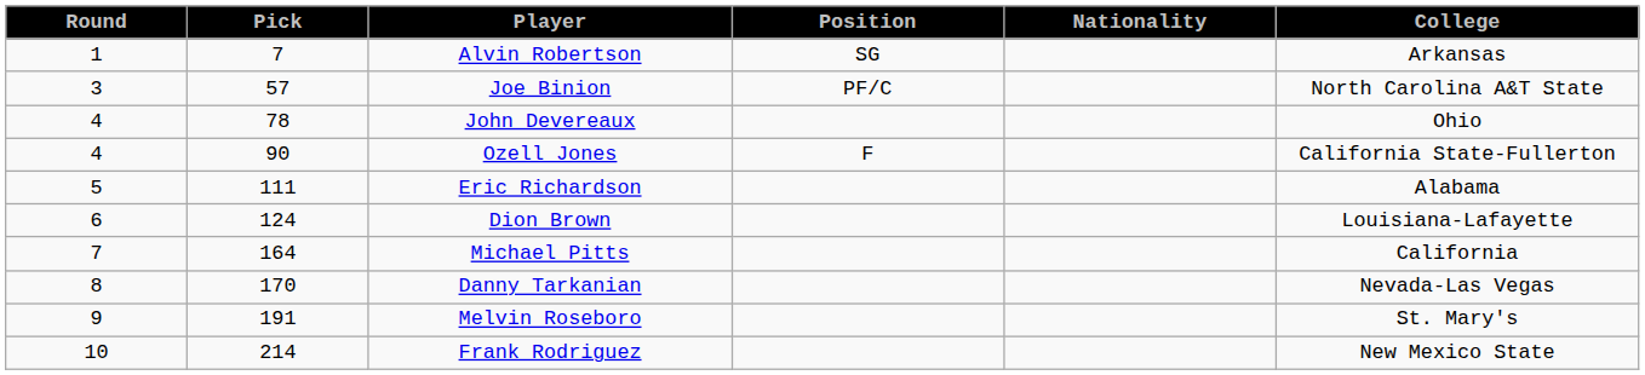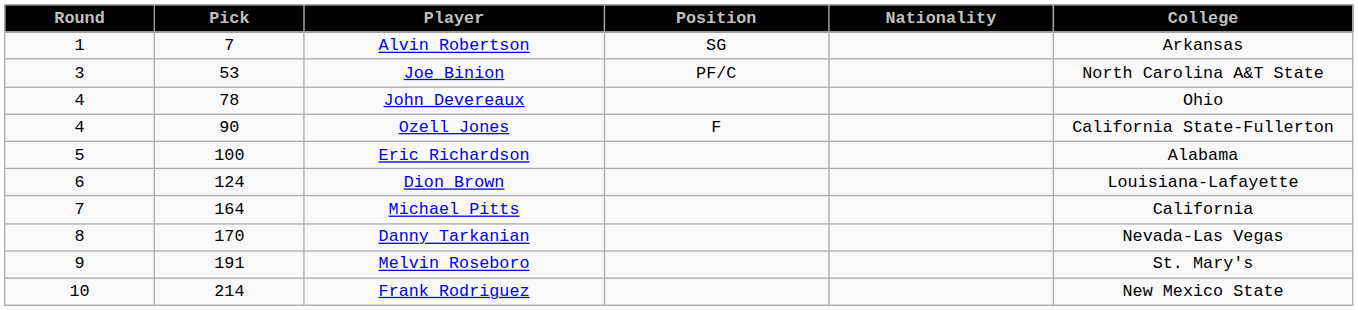 <table class="wikitable sortable sortable">
 <tr>
 <th style="background:#000000; color:#c0c0c0" width="10%">Round</th>
 <th style="background:#000000; color:#c0c0c0" width="10%">Pick</th>
 <th style="background:#000000; color:#c0c0c0" width="20%">Player</th>
 <th style="background:#000000; color:#c0c0c0" width="15%">Position</th>
 <th style="background:#000000; color:#c0c0c0" width="15%">Nationality</th>
 <th style="background:#000000; color:#c0c0c0" width="20%">College</th>
 </tr>
 <tr style="text-align: center">
 <td>1</td>
 <td>7</td>
 <td><a href='#'>Alvin Robertson</a></td>
 <td>SG</td>
 <td></td>
 <td>Arkansas</td>
 </tr>
 <tr style="text-align: center">
 <td>3</td>
-<td>57</td>
+<td>53</td>
 <td><a href='#'>Joe Binion</a></td>
 <td>PF/C</td>
 <td></td>
 <td>North Carolina A&T State</td>
 </tr>
 <tr style="text-align: center">
 <td>4</td>
 <td>78</td>
 <td><a href='#'>John Devereaux</a></td>
 <td></td>
 <td></td>
 <td>Ohio</td>
 </tr>
 <tr style="text-align: center">
 <td>4</td>
 <td>90</td>
 <td><a href='#'>Ozell Jones</a></td>
 <td>F</td>
 <td></td>
 <td>California State-Fullerton</td>
 </tr>
 <tr style="text-align: center">
 <td>5</td>
-<td>111</td>
+<td>100</td>
 <td><a href='#'>Eric Richardson</a></td>
 <td></td>
 <td></td>
 <td>Alabama</td>
 </tr>
 <tr style="text-align: center">
 <td>6</td>
 <td>124</td>
 <td><a href='#'>Dion Brown</a></td>
 <td></td>
 <td></td>
 <td>Louisiana-Lafayette</td>
 </tr>
 <tr style="text-align: center">
 <td>7</td>
 <td>164</td>
 <td><a href='#'>Michael Pitts</a></td>
 <td></td>
 <td></td>
 <td>California</td>
 </tr>
 <tr style="text-align: center">
 <td>8</td>
 <td>170</td>
 <td><a href='#'>Danny Tarkanian</a></td>
 <td></td>
 <td></td>
 <td>Nevada-Las Vegas</td>
 </tr>
 <tr style="text-align: center">
 <td>9</td>
 <td>191</td>
 <td><a href='#'>Melvin Roseboro</a></td>
 <td></td>
 <td></td>
 <td>St. Mary's</td>
 </tr>
 <tr style="text-align: center">
 <td>10</td>
 <td>214</td>
 <td><a href='#'>Frank Rodriguez</a></td>
 <td></td>
 <td></td>
 <td>New Mexico State</td>
 </tr>
 </table>
